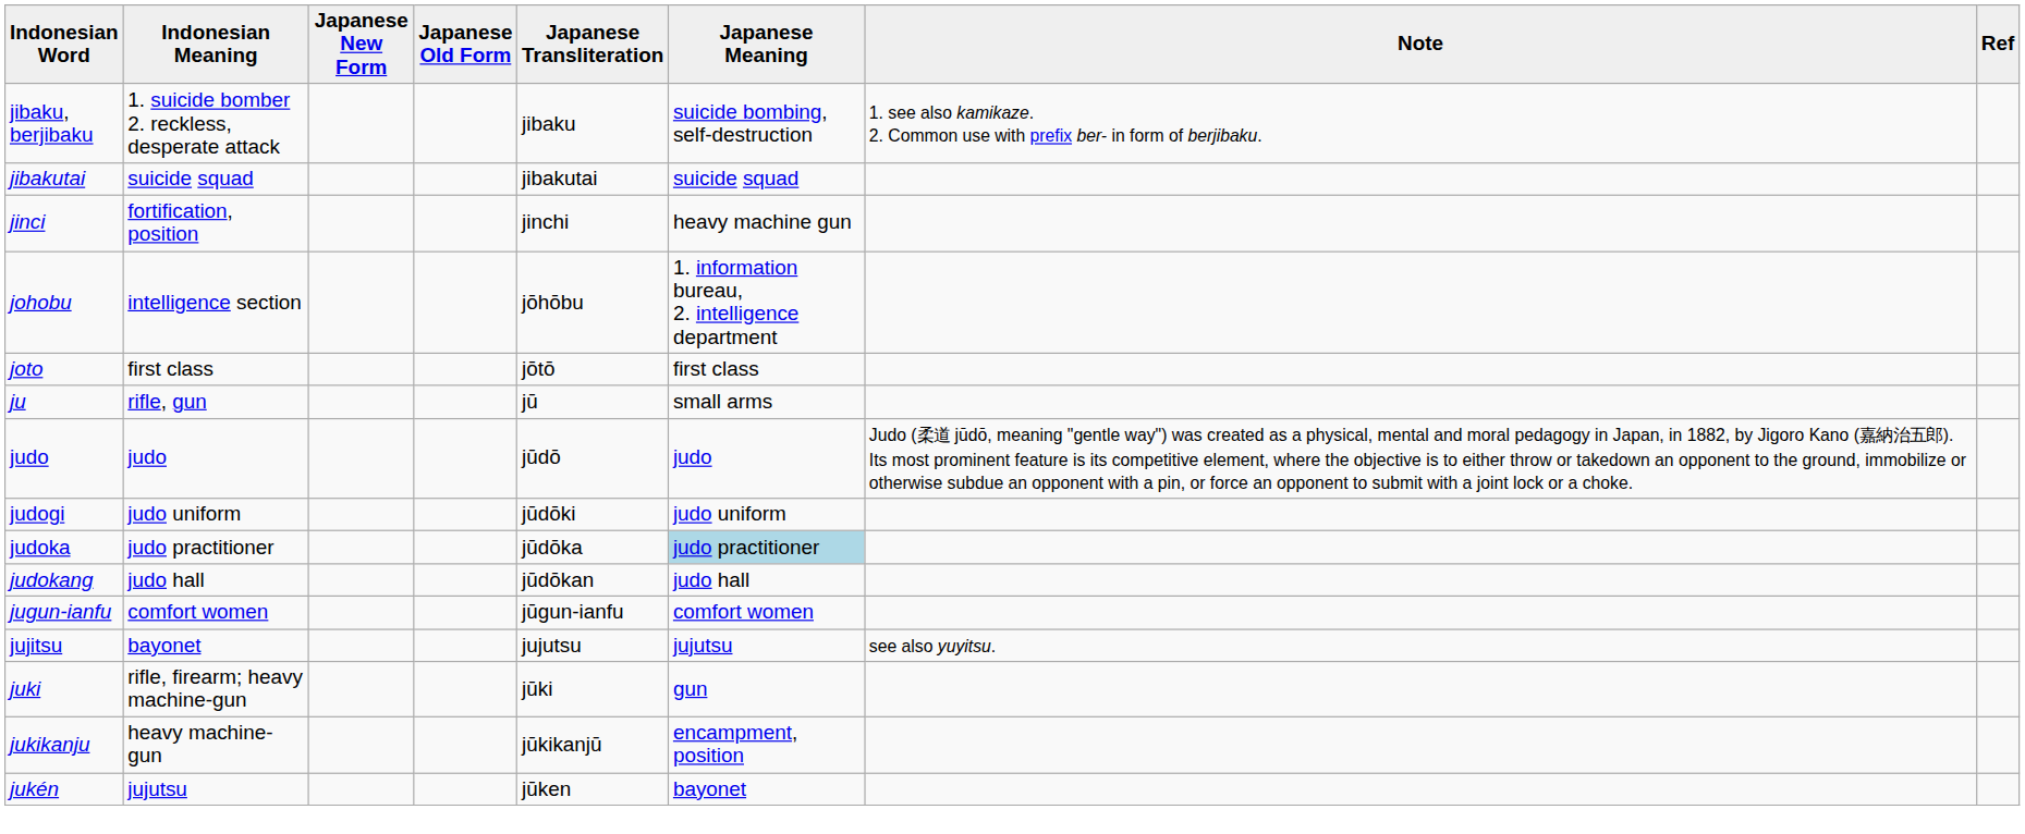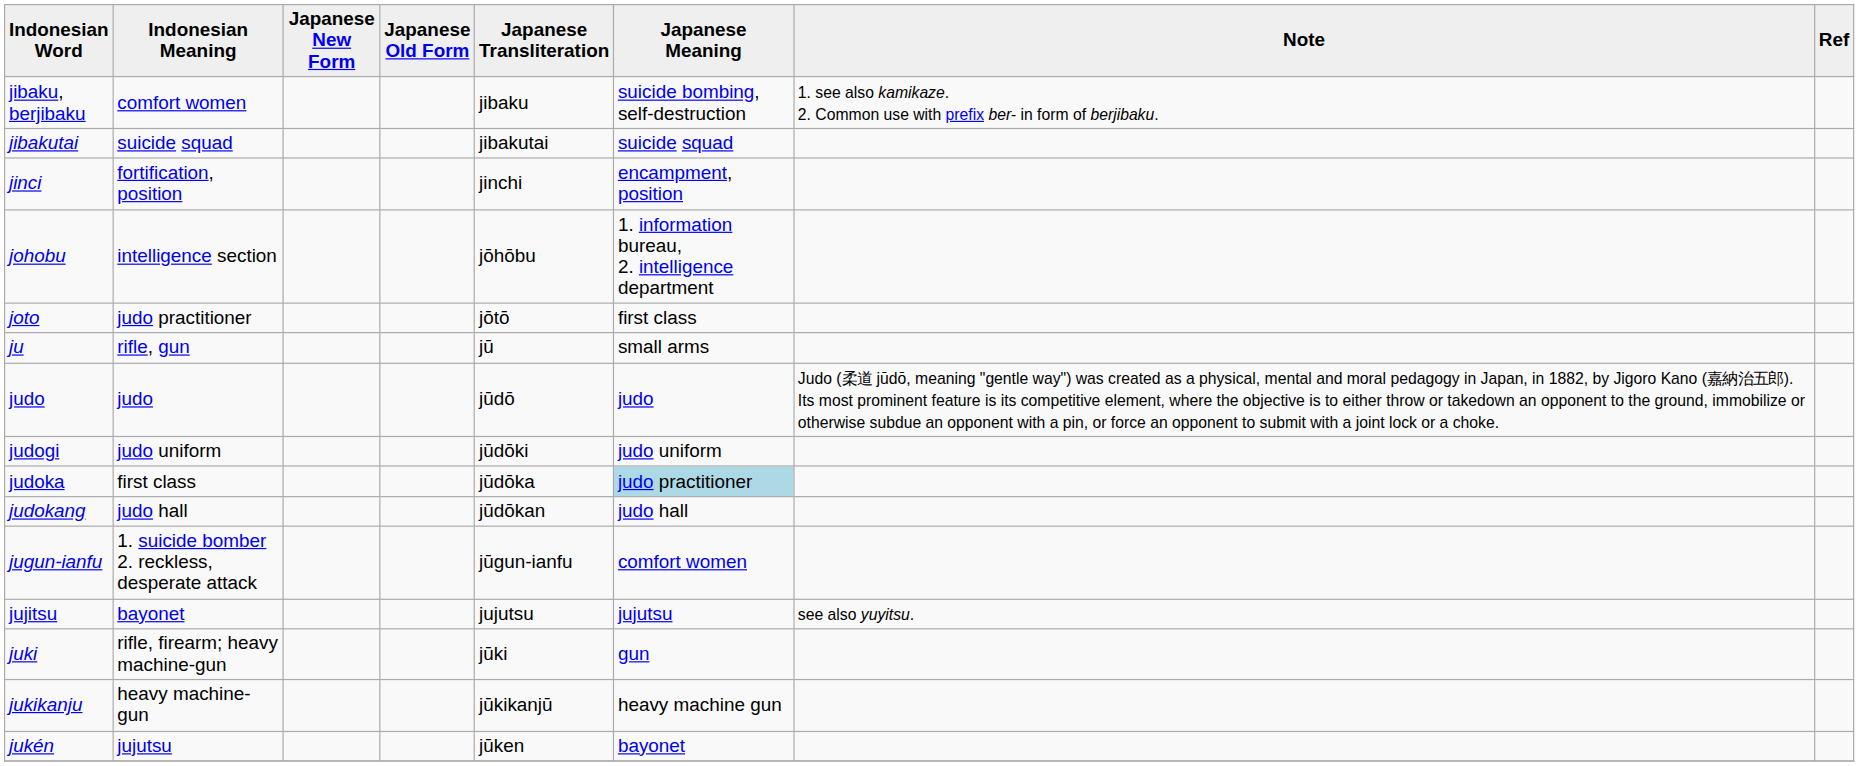 <table class="wikitable">
 <tr>
 <th style="background:#efefef;">Indonesian <br>Word</th>
 <th style="background:#efefef;">Indonesian <br>Meaning</th>
 <th style="background:#efefef;">Japanese <br><a href='#'>New Form</a></th>
 <th style="background:#efefef;">Japanese <br><a href='#'>Old Form</a></th>
 <th style="background:#efefef;">Japanese <br>Transliteration</th>
 <th style="background:#efefef;">Japanese <br>Meaning</th>
 <th style="background:#efefef;">Note</th>
 <th style="background:#efefef;">Ref</th>
 </tr>
 <tr>
 <td><a href='#'>jibaku</a>, <br><a href='#'>berjibaku</a></td>
-<td>1. <a href='#'>suicide bomber</a> <br>2. reckless, desperate attack</td>
+<td><a href='#'>comfort women</a></td>
 <td></td>
 <td></td>
 <td>jibaku</td>
 <td><a href='#'>suicide bombing</a>, self-destruction</td>
 <td><small>1. see also <em>kamikaze</em>. <br>2. Common use with <a href='#'>prefix</a> <em>ber-</em> in form of <em>berjibaku</em>.</small></td>
 <td></td>
 </tr>
 <tr>
 <td><em><a href='#'>jibakutai</a></em></td>
 <td><a href='#'>suicide</a> <a href='#'>squad</a></td>
 <td></td>
 <td></td>
 <td>jibakutai</td>
 <td><a href='#'>suicide</a> <a href='#'>squad</a></td>
 <td></td>
 <td></td>
 </tr>
 <tr>
 <td><em><a href='#'>jinci</a></em></td>
 <td><a href='#'>fortification</a>, <a href='#'>position</a></td>
 <td></td>
 <td></td>
 <td>jinchi</td>
-<td>heavy machine gun</td>
+<td><a href='#'>encampment</a>, <a href='#'>position</a></td>
 <td><small></small></td>
 <td></td>
 </tr>
 <tr>
 <td><em><a href='#'>johobu</a></em></td>
 <td><a href='#'>intelligence</a> section</td>
 <td></td>
 <td></td>
 <td>jōhōbu</td>
 <td>1. <a href='#'>information</a> bureau, <br>2. <a href='#'>intelligence</a> department</td>
 <td><small></small></td>
 <td></td>
 </tr>
 <tr>
 <td><em><a href='#'>joto</a></em></td>
-<td>first class</td>
+<td><a href='#'>judo</a> practitioner</td>
 <td></td>
 <td></td>
 <td>jōtō</td>
 <td>first class</td>
 <td><small></small></td>
 <td></td>
 </tr>
 <tr>
 <td><em><a href='#'>ju</a></em></td>
 <td><a href='#'>rifle</a>, <a href='#'>gun</a></td>
 <td></td>
 <td></td>
 <td>jū</td>
 <td>small arms</td>
 <td><small></small></td>
 <td></td>
 </tr>
 <tr>
 <td><a href='#'>judo</a></td>
 <td><a href='#'>judo</a></td>
 <td></td>
 <td></td>
 <td>jūdō</td>
 <td><a href='#'>judo</a></td>
 <td><small>Judo (柔道 jūdō, meaning "gentle way") was created as a physical, mental and moral pedagogy in Japan, in 1882, by Jigoro Kano (嘉納治五郎). Its most prominent feature is its competitive element, where the objective is to either throw or takedown an opponent to the ground, immobilize or otherwise subdue an opponent with a pin, or force an opponent to submit with a joint lock or a choke.</small></td>
 <td></td>
 </tr>
 <tr>
 <td><a href='#'>judogi</a></td>
 <td><a href='#'>judo</a> uniform</td>
 <td></td>
 <td></td>
 <td>jūdōki</td>
 <td><a href='#'>judo</a> uniform</td>
 <td><small></small></td>
 <td></td>
 </tr>
 <tr>
 <td><a href='#'>judoka</a></td>
-<td><a href='#'>judo</a> practitioner</td>
+<td>first class</td>
 <td></td>
 <td></td>
 <td>jūdōka</td>
 <td style="background: lightblue;"><a href='#'>judo</a> practitioner</td>
 <td><small></small></td>
 <td></td>
 </tr>
 <tr>
 <td><em><a href='#'>judokang</a></em></td>
 <td><a href='#'>judo</a> hall</td>
 <td></td>
 <td></td>
 <td>jūdōkan</td>
 <td><a href='#'>judo</a> hall</td>
 <td><small></small></td>
 <td></td>
 </tr>
 <tr>
 <td><em><a href='#'>jugun-ianfu</a></em></td>
-<td><a href='#'>comfort women</a></td>
+<td>1. <a href='#'>suicide bomber</a> <br>2. reckless, desperate attack</td>
 <td></td>
 <td></td>
 <td>jūgun-ianfu</td>
 <td><a href='#'>comfort women</a></td>
 <td><small></small></td>
 <td></td>
 </tr>
 <tr>
 <td><a href='#'>jujitsu</a></td>
 <td><a href='#'>bayonet</a></td>
 <td></td>
 <td></td>
 <td>jujutsu</td>
 <td><a href='#'>jujutsu</a></td>
 <td><small>see also <em>yuyitsu</em>.</small></td>
 <td></td>
 </tr>
 <tr>
 <td><em><a href='#'>juki</a></em></td>
 <td>rifle, firearm; heavy machine-gun</td>
 <td></td>
 <td></td>
 <td>jūki</td>
 <td><a href='#'>gun</a></td>
 <td><small></small></td>
 <td></td>
 </tr>
 <tr>
 <td><em><a href='#'>jukikanju</a></em></td>
 <td>heavy machine-gun</td>
 <td></td>
 <td></td>
 <td>jūkikanjū</td>
-<td><a href='#'>encampment</a>, <a href='#'>position</a></td>
+<td>heavy machine gun</td>
 <td><small></small></td>
 <td></td>
 </tr>
 <tr>
 <td><em><a href='#'>jukén</a></em></td>
 <td><a href='#'>jujutsu</a></td>
 <td></td>
 <td></td>
 <td>jūken</td>
 <td><a href='#'>bayonet</a></td>
 <td><small></small></td>
 <td></td>
 </tr>
 <tr>
 </tr>
 </table>
